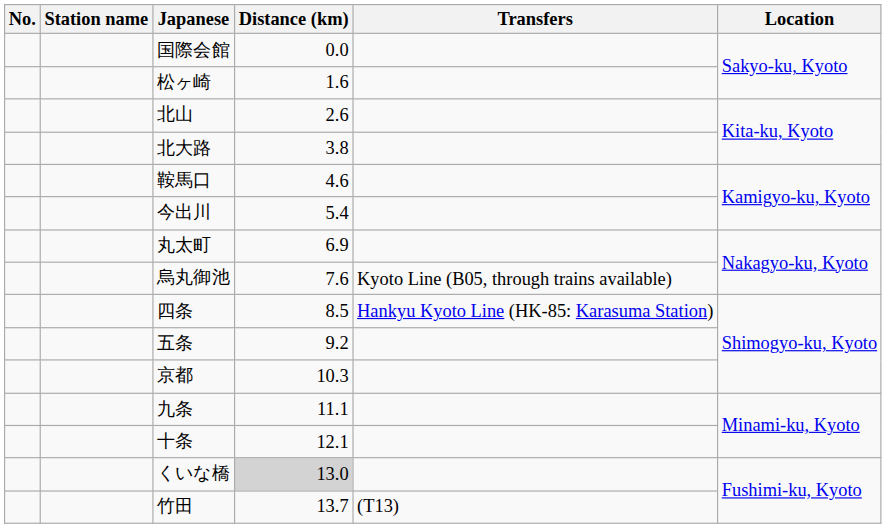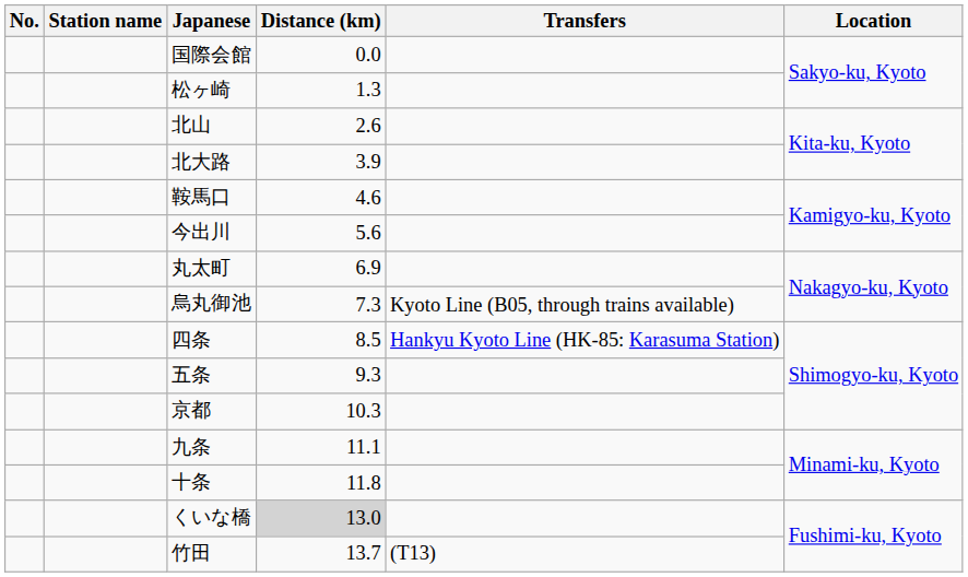 <table class="wikitable">
 <tr>
 <th>No.</th>
 <th>Station name</th>
 <th>Japanese</th>
 <th>Distance (km)</th>
 <th>Transfers</th>
 <th>Location</th>
 </tr>
 <tr>
 <td style="text-align: center;"></td>
 <td></td>
 <td>国際会館</td>
 <td align="right">0.0</td>
 <td> </td>
 <td rowspan="2"><a href='#'>Sakyo-ku, Kyoto</a></td>
 </tr>
 <tr>
 <td style="text-align: center;"></td>
 <td></td>
 <td>松ヶ崎</td>
-<td align="right">1.6</td>
+<td align="right">1.3</td>
 <td> </td>
 </tr>
 <tr>
 <td style="text-align: center;"></td>
 <td></td>
 <td>北山</td>
 <td align="right">2.6</td>
 <td> </td>
 <td rowspan="2"><a href='#'>Kita-ku, Kyoto</a></td>
 </tr>
 <tr>
 <td style="text-align: center;"></td>
 <td></td>
 <td>北大路</td>
-<td align="right">3.8</td>
+<td align="right">3.9</td>
 <td> </td>
 </tr>
 <tr>
 <td style="text-align: center;"></td>
 <td></td>
 <td>鞍馬口</td>
 <td align="right">4.6</td>
 <td> </td>
 <td rowspan="2"><a href='#'>Kamigyo-ku, Kyoto</a></td>
 </tr>
 <tr>
 <td style="text-align: center;"></td>
 <td></td>
 <td>今出川</td>
-<td align="right">5.4</td>
+<td align="right">5.6</td>
 <td> </td>
 </tr>
 <tr>
 <td style="text-align: center;"></td>
 <td></td>
 <td>丸太町</td>
 <td align="right">6.9</td>
 <td> </td>
 <td rowspan="2"><a href='#'>Nakagyo-ku, Kyoto</a></td>
 </tr>
 <tr>
 <td style="text-align: center;"></td>
 <td></td>
 <td>烏丸御池</td>
-<td align="right">7.6</td>
+<td align="right">7.3</td>
 <td> Kyoto Line (B05, through trains available)</td>
 </tr>
 <tr>
 <td style="text-align: center;"></td>
 <td></td>
 <td>四条</td>
 <td align="right">8.5</td>
 <td> <a href='#'>Hankyu Kyoto Line</a> (HK-85: <a href='#'>Karasuma Station</a>)</td>
 <td rowspan="3"><a href='#'>Shimogyo-ku, Kyoto</a></td>
 </tr>
 <tr>
 <td style="text-align: center;"></td>
 <td></td>
 <td>五条</td>
-<td align="right">9.2</td>
+<td align="right">9.3</td>
 <td> </td>
 </tr>
 <tr>
 <td style="text-align: center;"></td>
 <td></td>
 <td>京都</td>
 <td align="right">10.3</td>
 <td></td>
 </tr>
 <tr>
 <td style="text-align: center;"></td>
 <td></td>
 <td>九条</td>
 <td align="right">11.1</td>
 <td> </td>
 <td rowspan="2"><a href='#'>Minami-ku, Kyoto</a></td>
 </tr>
 <tr>
 <td style="text-align: center;"></td>
 <td></td>
 <td>十条</td>
-<td align="right">12.1</td>
+<td align="right">11.8</td>
 <td> </td>
 </tr>
 <tr>
 <td style="text-align: center;"></td>
 <td></td>
 <td>くいな橋</td>
 <td align="right" style="background: lightgrey;">13.0</td>
 <td> </td>
 <td rowspan="2"><a href='#'>Fushimi-ku, Kyoto</a></td>
 </tr>
 <tr>
 <td style="text-align: center;"></td>
 <td></td>
 <td>竹田</td>
 <td align="right">13.7</td>
 <td> (T13)</td>
 </tr>
 </table>
